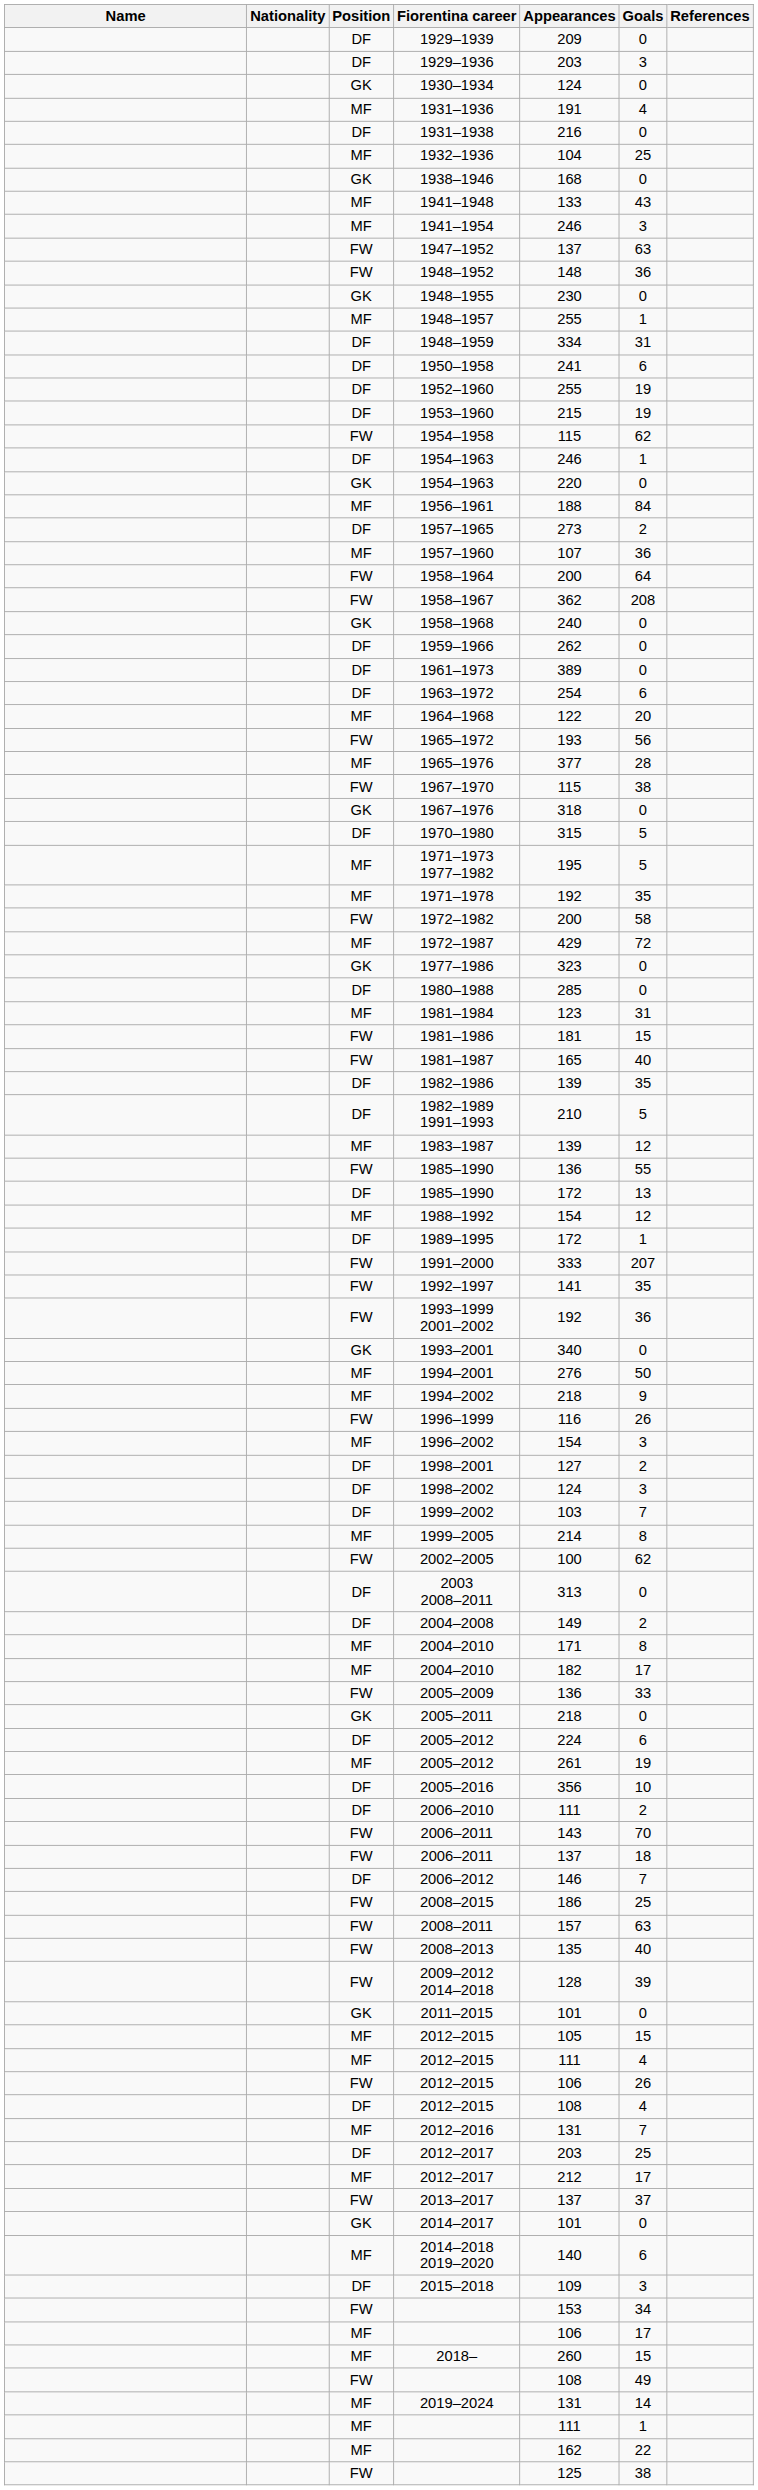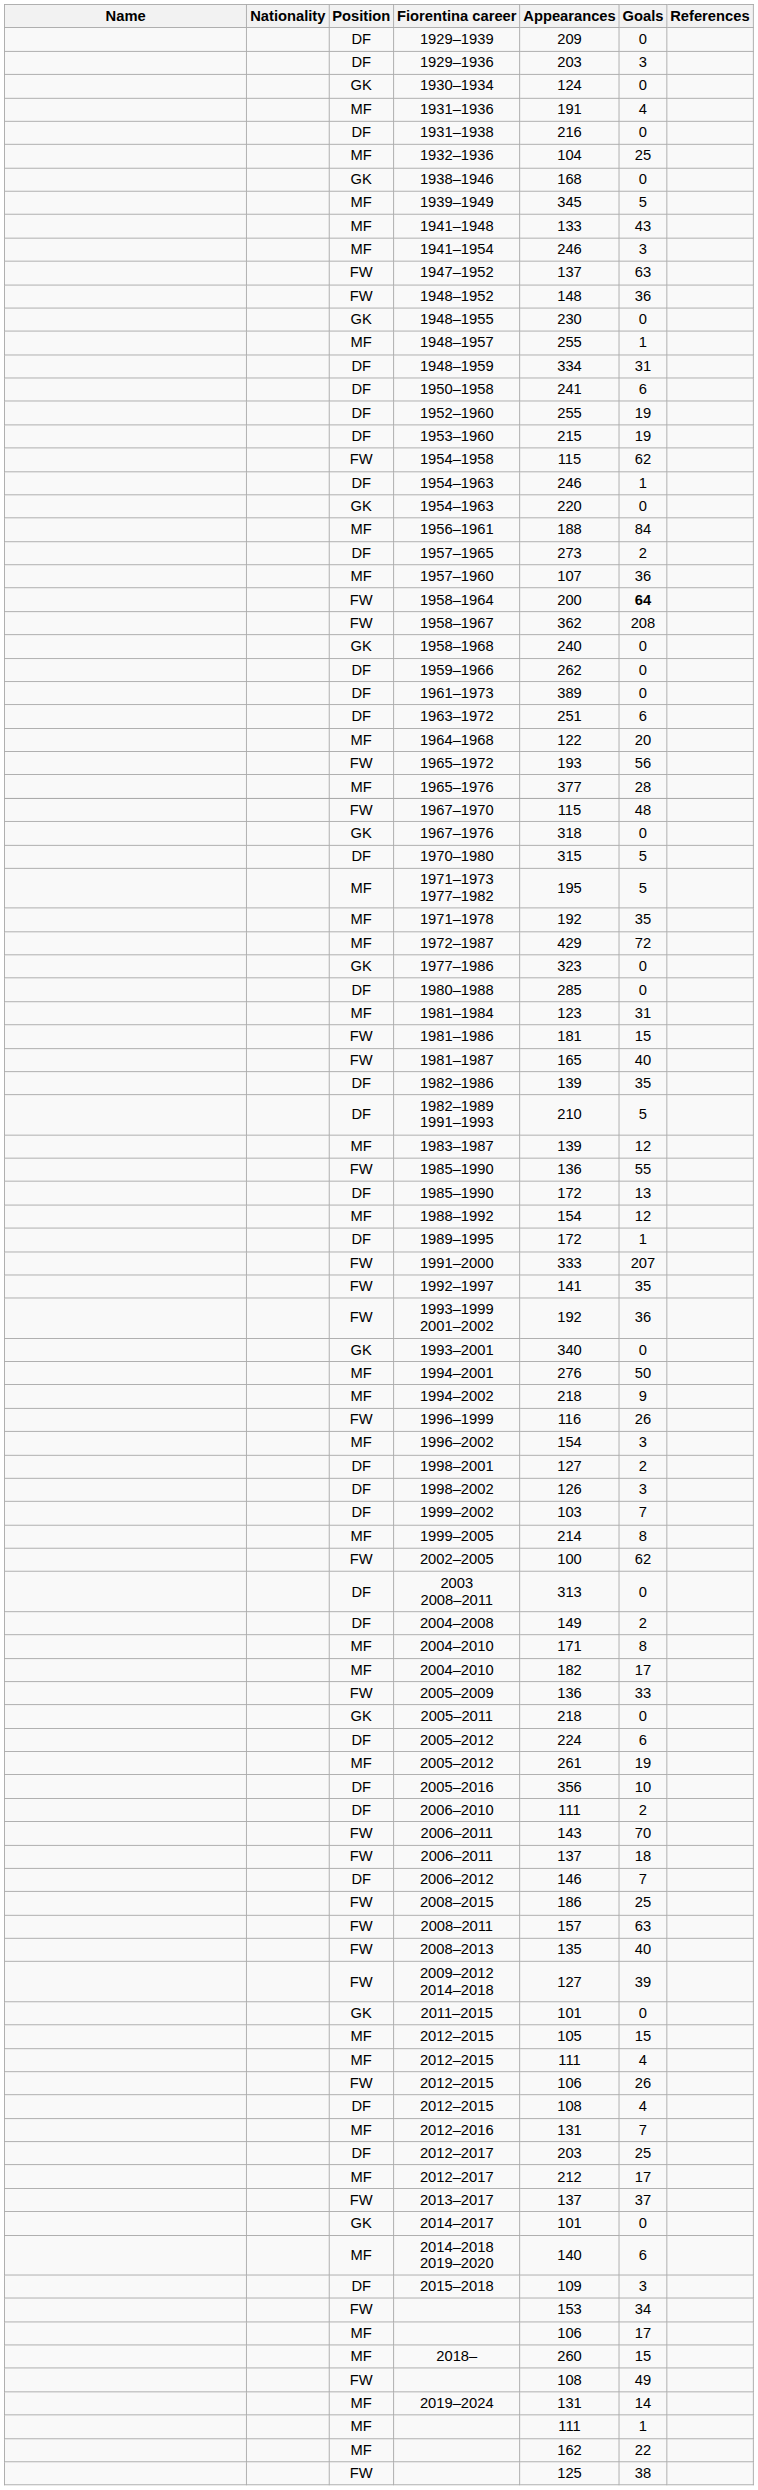 <table class="wikitable sortable" style="text-align: center;">
 <tr>
 <th style="width:16em">Name</th>
 <th>Nationality</th>
 <th>Position</th>
 <th>Fiorentina career</th>
 <th>Appearances</th>
 <th>Goals</th>
 <th>References</th>
 </tr>
 <tr>
 <td align="left"></td>
 <td align="left"></td>
 <td>DF</td>
 <td>1929–1939</td>
 <td>209</td>
 <td>0</td>
 <td></td>
 </tr>
 <tr>
 <td align="left"></td>
 <td align="left"></td>
 <td>DF</td>
 <td>1929–1936</td>
 <td>203</td>
 <td>3</td>
 <td></td>
 </tr>
 <tr>
 <td align="left"></td>
 <td align="left"></td>
 <td>GK</td>
 <td>1930–1934</td>
 <td>124</td>
 <td>0</td>
 <td></td>
 </tr>
 <tr>
 <td align="left"></td>
 <td align="left"></td>
 <td>MF</td>
 <td>1931–1936</td>
 <td>191</td>
 <td>4</td>
 <td></td>
 </tr>
 <tr>
 <td align="left"></td>
 <td align="left"></td>
 <td>DF</td>
 <td>1931–1938</td>
 <td>216</td>
 <td>0</td>
 <td></td>
 </tr>
 <tr>
 <td align="left"></td>
 <td align="left"></td>
 <td>MF</td>
 <td>1932–1936</td>
 <td>104</td>
 <td>25</td>
 <td></td>
 </tr>
 <tr>
 <td align="left"></td>
 <td align="left"></td>
 <td>GK</td>
 <td>1938–1946</td>
 <td>168</td>
 <td>0</td>
+<td></td>
+</tr>
+<tr>
+<td align="left"></td>
+<td align="left"></td>
+<td>MF</td>
+<td>1939–1949</td>
+<td>345</td>
+<td>5</td>
 <td></td>
 </tr>
 <tr>
 <td align="left"></td>
 <td align="left"></td>
 <td>MF</td>
 <td>1941–1948</td>
 <td>133</td>
 <td>43</td>
 <td></td>
 </tr>
 <tr>
 <td align="left"></td>
 <td align="left"></td>
 <td>MF</td>
 <td>1941–1954</td>
 <td>246</td>
 <td>3</td>
 <td></td>
 </tr>
 <tr>
 <td align="left"></td>
 <td align="left"></td>
 <td>FW</td>
 <td>1947–1952</td>
 <td>137</td>
 <td>63</td>
 <td></td>
 </tr>
 <tr>
 <td align="left"></td>
 <td align="left"></td>
 <td>FW</td>
 <td>1948–1952</td>
 <td>148</td>
 <td>36</td>
 <td></td>
 </tr>
 <tr>
 <td align="left"></td>
 <td align="left"></td>
 <td>GK</td>
 <td>1948–1955</td>
 <td>230</td>
 <td>0</td>
 <td></td>
 </tr>
 <tr>
 <td align="left"></td>
 <td align="left"></td>
 <td>MF</td>
 <td>1948–1957</td>
 <td>255</td>
 <td>1</td>
 <td></td>
 </tr>
 <tr>
 <td align="left"></td>
 <td align="left"></td>
 <td>DF</td>
 <td>1948–1959</td>
 <td>334</td>
 <td>31</td>
 <td></td>
 </tr>
 <tr>
 <td align="left"></td>
 <td align="left"></td>
 <td>DF</td>
 <td>1950–1958</td>
 <td>241</td>
 <td>6</td>
 <td></td>
 </tr>
 <tr>
 <td align="left"></td>
 <td align="left"></td>
 <td>DF</td>
 <td>1952–1960</td>
 <td>255</td>
 <td>19</td>
 <td></td>
 </tr>
 <tr>
 <td align="left"></td>
 <td align="left"></td>
 <td>DF</td>
 <td>1953–1960</td>
 <td>215</td>
 <td>19</td>
 <td></td>
 </tr>
 <tr>
 <td align="left"></td>
 <td align="left"></td>
 <td>FW</td>
 <td>1954–1958</td>
 <td>115</td>
 <td>62</td>
 <td></td>
 </tr>
 <tr>
 <td align="left"></td>
 <td align="left"></td>
 <td>DF</td>
 <td>1954–1963</td>
 <td>246</td>
 <td>1</td>
 <td></td>
 </tr>
 <tr>
 <td align="left"></td>
 <td align="left"></td>
 <td>GK</td>
 <td>1954–1963</td>
 <td>220</td>
 <td>0</td>
 <td></td>
 </tr>
 <tr>
 <td align="left"></td>
 <td align="left"></td>
 <td>MF</td>
 <td>1956–1961</td>
 <td>188</td>
 <td>84</td>
 <td></td>
 </tr>
 <tr>
 <td align="left"></td>
 <td align="left"></td>
 <td>DF</td>
 <td>1957–1965</td>
 <td>273</td>
 <td>2</td>
 <td></td>
 </tr>
 <tr>
 <td align="left"></td>
 <td align="left"></td>
 <td>MF</td>
 <td>1957–1960</td>
 <td>107</td>
 <td>36</td>
 <td></td>
 </tr>
 <tr>
 <td align="left"></td>
 <td align="left"></td>
 <td>FW</td>
 <td>1958–1964</td>
 <td>200</td>
-<td>64</td>
+<td><strong>64</strong></td>
 <td></td>
 </tr>
 <tr>
 <td align="left"></td>
 <td align="left"></td>
 <td>FW</td>
 <td>1958–1967</td>
 <td>362</td>
 <td>208</td>
 <td></td>
 </tr>
 <tr>
 <td align="left"></td>
 <td align="left"></td>
 <td>GK</td>
 <td>1958–1968</td>
 <td>240</td>
 <td>0</td>
 <td></td>
 </tr>
 <tr>
 <td align="left"></td>
 <td align="left"></td>
 <td>DF</td>
 <td>1959–1966</td>
 <td>262</td>
 <td>0</td>
 <td></td>
 </tr>
 <tr>
 <td align="left"></td>
 <td align="left"></td>
 <td>DF</td>
 <td>1961–1973</td>
 <td>389</td>
 <td>0</td>
 <td></td>
 </tr>
 <tr>
 <td align="left"></td>
 <td align="left"></td>
 <td>DF</td>
 <td>1963–1972</td>
-<td>254</td>
+<td>251</td>
 <td>6</td>
 <td></td>
 </tr>
 <tr>
 <td align="left"></td>
 <td align="left"></td>
 <td>MF</td>
 <td>1964–1968</td>
 <td>122</td>
 <td>20</td>
 <td></td>
 </tr>
 <tr>
 <td align="left"></td>
 <td align="left"></td>
 <td>FW</td>
 <td>1965–1972</td>
 <td>193</td>
 <td>56</td>
 <td></td>
 </tr>
 <tr>
 <td align="left"></td>
 <td align="left"></td>
 <td>MF</td>
 <td>1965–1976</td>
 <td>377</td>
 <td>28</td>
 <td></td>
 </tr>
 <tr>
 </tr>
 <tr>
 <td align="left"></td>
 <td align="left"></td>
 <td>FW</td>
 <td>1967–1970</td>
 <td>115</td>
-<td>38</td>
+<td>48</td>
 <td></td>
 </tr>
 <tr>
 <td align="left"></td>
 <td align="left"></td>
 <td>GK</td>
 <td>1967–1976</td>
 <td>318</td>
 <td>0</td>
 <td></td>
 </tr>
 <tr>
 <td align="left"></td>
 <td align="left"></td>
 <td>DF</td>
 <td>1970–1980</td>
 <td>315</td>
 <td>5</td>
 <td></td>
 </tr>
 <tr>
 <td align="left"></td>
 <td align="left"></td>
 <td>MF</td>
 <td>1971–1973<br>1977–1982</td>
 <td>195</td>
 <td>5</td>
 <td></td>
 </tr>
 <tr>
 <td align="left"></td>
 <td align="left"></td>
 <td>MF</td>
 <td>1971–1978</td>
 <td>192</td>
 <td>35</td>
-<td></td>
-</tr>
-<tr>
-<td align="left"></td>
-<td align="left"></td>
-<td>FW</td>
-<td>1972–1982</td>
-<td>200</td>
-<td>58</td>
 <td></td>
 </tr>
 <tr>
 <td align="left"></td>
 <td align="left"></td>
 <td>MF</td>
 <td>1972–1987</td>
 <td>429</td>
 <td>72</td>
 <td></td>
 </tr>
 <tr>
 <td align="left"></td>
 <td align="left"></td>
 <td>GK</td>
 <td>1977–1986</td>
 <td>323</td>
 <td>0</td>
 <td></td>
 </tr>
 <tr>
 <td align="left"></td>
 <td align="left"></td>
 <td>DF</td>
 <td>1980–1988</td>
 <td>285</td>
 <td>0</td>
 <td></td>
 </tr>
 <tr>
 <td align="left"></td>
 <td align="left"></td>
 <td>MF</td>
 <td>1981–1984</td>
 <td>123</td>
 <td>31</td>
 <td></td>
 </tr>
 <tr>
 <td align="left"></td>
 <td align="left"></td>
 <td>FW</td>
 <td>1981–1986</td>
 <td>181</td>
 <td>15</td>
 <td></td>
 </tr>
 <tr>
 <td align="left"></td>
 <td align="left"></td>
 <td>FW</td>
 <td>1981–1987</td>
 <td>165</td>
 <td>40</td>
 <td></td>
 </tr>
 <tr>
 <td align="left"></td>
 <td align="left"></td>
 <td>DF</td>
 <td>1982–1986</td>
 <td>139</td>
 <td>35</td>
 <td></td>
 </tr>
 <tr>
 <td align="left"></td>
 <td align="left"></td>
 <td>DF</td>
 <td>1982–1989<br>1991–1993</td>
 <td>210</td>
 <td>5</td>
 <td></td>
 </tr>
 <tr>
 <td align="left"></td>
 <td align="left"></td>
 <td>MF</td>
 <td>1983–1987</td>
 <td>139</td>
 <td>12</td>
 <td></td>
 </tr>
 <tr>
 <td align="left"></td>
 <td align="left"></td>
 <td>FW</td>
 <td>1985–1990</td>
 <td>136</td>
 <td>55</td>
 <td></td>
 </tr>
 <tr>
 <td align="left"></td>
 <td align="left"></td>
 <td>DF</td>
 <td>1985–1990</td>
 <td>172</td>
 <td>13</td>
 <td></td>
 </tr>
 <tr>
 <td align="left"></td>
 <td align="left"></td>
 <td>MF</td>
 <td>1988–1992</td>
 <td>154</td>
 <td>12</td>
 <td></td>
 </tr>
 <tr>
 <td align="left"></td>
 <td align="left"></td>
 <td>DF</td>
 <td>1989–1995</td>
 <td>172</td>
 <td>1</td>
 <td></td>
 </tr>
 <tr>
 <td align="left"></td>
 <td align="left"></td>
 <td>FW</td>
 <td>1991–2000</td>
 <td>333</td>
 <td>207</td>
 <td></td>
 </tr>
 <tr>
 <td align="left"></td>
 <td align="left"></td>
 <td>FW</td>
 <td>1992–1997</td>
 <td>141</td>
 <td>35</td>
 <td></td>
 </tr>
 <tr>
 <td align="left"></td>
 <td align="left"></td>
 <td>FW</td>
 <td>1993–1999<br>2001–2002</td>
 <td>192</td>
 <td>36</td>
 <td></td>
 </tr>
 <tr>
 <td align="left"></td>
 <td align="left"></td>
 <td>GK</td>
 <td>1993–2001</td>
 <td>340</td>
 <td>0</td>
 <td></td>
 </tr>
 <tr>
 <td align="left"></td>
 <td align="left"></td>
 <td>MF</td>
 <td>1994–2001</td>
 <td>276</td>
 <td>50</td>
 <td></td>
 </tr>
 <tr>
 <td align="left"></td>
 <td align="left"></td>
 <td>MF</td>
 <td>1994–2002</td>
 <td>218</td>
 <td>9</td>
 <td></td>
 </tr>
 <tr>
 <td align="left"></td>
 <td align="left"><br></td>
 <td>FW</td>
 <td>1996–1999</td>
 <td>116</td>
 <td>26</td>
 <td></td>
 </tr>
 <tr>
 <td align="left"></td>
 <td align="left"></td>
 <td>MF</td>
 <td>1996–2002</td>
 <td>154</td>
 <td>3</td>
 <td></td>
 </tr>
 <tr>
 <td align="left"></td>
 <td align="left"></td>
 <td>DF</td>
 <td>1998–2001</td>
 <td>127</td>
 <td>2</td>
 <td></td>
 </tr>
 <tr>
 <td align="left"></td>
 <td align="left"></td>
 <td>DF</td>
 <td>1998–2002</td>
-<td>124</td>
+<td>126</td>
 <td>3</td>
 <td></td>
 </tr>
 <tr>
 <td align="left"></td>
 <td align="left"></td>
 <td>DF</td>
 <td>1999–2002</td>
 <td>103</td>
 <td>7</td>
 <td></td>
 </tr>
 <tr>
 <td align="left"></td>
 <td align="left"></td>
 <td>MF</td>
 <td>1999–2005</td>
 <td>214</td>
 <td>8</td>
 <td></td>
 </tr>
 <tr>
 <td align="left"></td>
 <td align="left"></td>
 <td>FW</td>
 <td>2002–2005</td>
 <td>100</td>
 <td>62</td>
 <td></td>
 </tr>
 <tr>
 <td align="left"></td>
 <td align="left"></td>
 <td>DF</td>
 <td>2003<br>2008–2011</td>
 <td>313</td>
 <td>0</td>
 <td></td>
 </tr>
 <tr>
 <td align="left"></td>
 <td align="left"></td>
 <td>DF</td>
 <td>2004–2008</td>
 <td>149</td>
 <td>2</td>
 <td></td>
 </tr>
 <tr>
 <td align="left"></td>
 <td align="left"></td>
 <td>MF</td>
 <td>2004–2010</td>
 <td>171</td>
 <td>8</td>
 <td></td>
 </tr>
 <tr>
 <td align="left"></td>
 <td align="left"></td>
 <td>MF</td>
 <td>2004–2010</td>
 <td>182</td>
 <td>17</td>
 <td></td>
 </tr>
 <tr>
 <td align="left"></td>
 <td align="left"></td>
 <td>FW</td>
 <td>2005–2009</td>
 <td>136</td>
 <td>33</td>
 <td></td>
 </tr>
 <tr>
 <td align="left"></td>
 <td align="left"></td>
 <td>GK</td>
 <td>2005–2011</td>
 <td>218</td>
 <td>0</td>
 <td></td>
 </tr>
 <tr>
 <td align="left"></td>
 <td align="left"></td>
 <td>DF</td>
 <td>2005–2012</td>
 <td>224</td>
 <td>6</td>
 <td></td>
 </tr>
 <tr>
 <td align="left"></td>
 <td align="left"></td>
 <td>MF</td>
 <td>2005–2012</td>
 <td>261</td>
 <td>19</td>
 <td></td>
 </tr>
 <tr>
 <td align="left"></td>
 <td align="left"></td>
 <td>DF</td>
 <td>2005–2016</td>
 <td>356</td>
 <td>10</td>
 <td></td>
 </tr>
 <tr>
 <td align="left"></td>
 <td align="left"></td>
 <td>DF</td>
 <td>2006–2010</td>
 <td>111</td>
 <td>2</td>
 <td></td>
 </tr>
 <tr>
 <td align="left"></td>
 <td align="left"></td>
 <td>FW</td>
 <td>2006–2011</td>
 <td>143</td>
 <td>70</td>
 <td></td>
 </tr>
 <tr>
 <td align="left"></td>
 <td align="left"></td>
 <td>FW</td>
 <td>2006–2011</td>
 <td>137</td>
 <td>18</td>
 <td></td>
 </tr>
 <tr>
 <td align="left"></td>
 <td align="left"></td>
 <td>DF</td>
 <td>2006–2012</td>
 <td>146</td>
 <td>7</td>
 <td></td>
 </tr>
 <tr>
 <td align="left"></td>
 <td align="left"></td>
 <td>FW</td>
 <td>2008–2015</td>
 <td>186</td>
 <td>25</td>
 <td></td>
 </tr>
 <tr>
 <td align="left"></td>
 <td align="left"></td>
 <td>FW</td>
 <td>2008–2011</td>
 <td>157</td>
 <td>63</td>
 <td></td>
 </tr>
 <tr>
 <td align="left"></td>
 <td align="left"></td>
 <td>FW</td>
 <td>2008–2013</td>
 <td>135</td>
 <td>40</td>
 <td></td>
 </tr>
 <tr>
 <td align="left"></td>
 <td align="left"></td>
 <td>FW</td>
 <td>2009–2012<br>2014–2018</td>
-<td>128</td>
+<td>127</td>
 <td>39</td>
 <td></td>
 </tr>
 <tr>
 <td align="left"></td>
 <td align="left"></td>
 <td>GK</td>
 <td>2011–2015</td>
 <td>101</td>
 <td>0</td>
 <td></td>
 </tr>
 <tr>
 <td align="left"></td>
 <td align="left"></td>
 <td>MF</td>
 <td>2012–2015</td>
 <td>105</td>
 <td>15</td>
 <td></td>
 </tr>
 <tr>
 <td align="left"></td>
 <td align="left"></td>
 <td>MF</td>
 <td>2012–2015</td>
 <td>111</td>
 <td>4</td>
 <td></td>
 </tr>
 <tr>
 <td align="left"></td>
 <td align="left"></td>
 <td>FW</td>
 <td>2012–2015</td>
 <td>106</td>
 <td>26</td>
 <td></td>
 </tr>
 <tr>
 <td align="left"></td>
 <td align="left"></td>
 <td>DF</td>
 <td>2012–2015</td>
 <td>108</td>
 <td>4</td>
 <td></td>
 </tr>
 <tr>
 <td align="left"></td>
 <td align="left"></td>
 <td>MF</td>
 <td>2012–2016</td>
 <td>131</td>
 <td>7</td>
 <td></td>
 </tr>
 <tr>
 <td align="left"></td>
 <td align="left"></td>
 <td>DF</td>
 <td>2012–2017</td>
 <td>203</td>
 <td>25</td>
 <td></td>
 </tr>
 <tr>
 <td align="left"></td>
 <td align="left"></td>
 <td>MF</td>
 <td>2012–2017</td>
 <td>212</td>
 <td>17</td>
 <td></td>
 </tr>
 <tr>
 <td align="left"></td>
 <td align="left"></td>
 <td>FW</td>
 <td>2013–2017</td>
 <td>137</td>
 <td>37</td>
 <td></td>
 </tr>
 <tr>
 <td align="left"></td>
 <td align="left"></td>
 <td>GK</td>
 <td>2014–2017</td>
 <td>101</td>
 <td>0</td>
 <td></td>
 </tr>
 <tr>
 <td align="left"></td>
 <td align="left"></td>
 <td>MF</td>
 <td>2014–2018<br>2019–2020</td>
 <td>140</td>
 <td>6</td>
 <td></td>
 </tr>
 <tr>
 <td align="left"></td>
 <td align="left"></td>
 <td>DF</td>
 <td>2015–2018</td>
 <td>109</td>
 <td>3</td>
 <td></td>
 </tr>
 <tr>
 <td align="left"></td>
 <td align="left"></td>
 <td>FW</td>
 <td></td>
 <td>153</td>
 <td>34</td>
 <td></td>
 </tr>
 <tr>
 <td align="left"></td>
 <td align="left"></td>
 <td>MF</td>
 <td><br></td>
 <td>106</td>
 <td>17</td>
 <td></td>
 </tr>
 <tr>
 <td align="left"><strong></strong></td>
 <td align="left"></td>
 <td>MF</td>
 <td>2018–</td>
 <td>260</td>
 <td>15</td>
 <td></td>
 </tr>
 <tr>
 <td align="left"></td>
 <td align="left"></td>
 <td>FW</td>
 <td></td>
 <td>108</td>
 <td>49</td>
 <td></td>
 </tr>
 <tr>
 <td align="left"></td>
 <td align="left"></td>
 <td>MF</td>
 <td>2019–2024</td>
 <td>131</td>
 <td>14</td>
 <td></td>
 </tr>
 <tr>
 <td align="left"></td>
 <td align="left"></td>
 <td>MF</td>
 <td></td>
 <td>111</td>
 <td>1</td>
 <td></td>
 </tr>
 <tr>
 <td align="left"></td>
 <td align="left"></td>
 <td>MF</td>
 <td></td>
 <td>162</td>
 <td>22</td>
 <td></td>
 </tr>
 <tr>
 <td align="left"></td>
 <td align="left"></td>
 <td>FW</td>
 <td></td>
 <td>125</td>
 <td>38</td>
 <td></td>
 </tr>
 </table>
